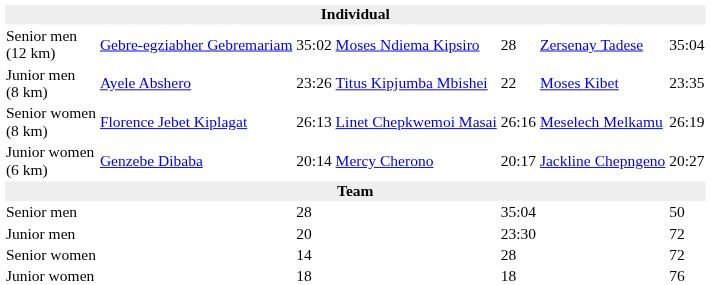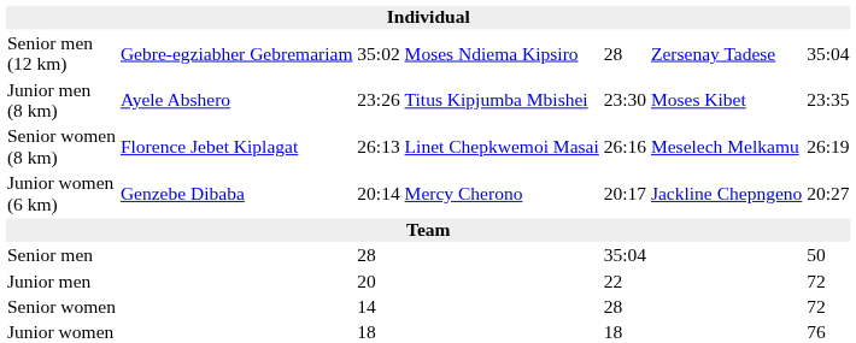 <table>
 <tr>
 <td colspan=7 bgcolor=#eeeeee style=text-align:center;><strong>Individual</strong></td>
 </tr>
 <tr>
 <td>Senior men<br>(12 km)</td>
 <td><a href='#'>Gebre-egziabher Gebremariam</a><br></td>
 <td>35:02</td>
 <td><a href='#'>Moses Ndiema Kipsiro</a><br></td>
 <td>28</td>
 <td><a href='#'>Zersenay Tadese</a><br></td>
 <td>35:04</td>
 </tr>
 <tr>
 <td>Junior men<br>(8 km)</td>
 <td><a href='#'>Ayele Abshero</a><br></td>
 <td>23:26</td>
 <td><a href='#'>Titus Kipjumba Mbishei</a><br></td>
-<td>22</td>
+<td>23:30</td>
 <td><a href='#'>Moses Kibet</a><br></td>
 <td>23:35</td>
 </tr>
 <tr>
 <td>Senior women<br>(8 km)</td>
 <td><a href='#'>Florence Jebet Kiplagat</a><br></td>
 <td>26:13</td>
 <td><a href='#'>Linet Chepkwemoi Masai</a><br></td>
 <td>26:16</td>
 <td><a href='#'>Meselech Melkamu</a><br></td>
 <td>26:19</td>
 </tr>
 <tr>
 <td>Junior women<br>(6 km)</td>
 <td><a href='#'>Genzebe Dibaba</a><br></td>
 <td>20:14</td>
 <td><a href='#'>Mercy Cherono</a><br></td>
 <td>20:17</td>
 <td><a href='#'>Jackline Chepngeno</a><br></td>
 <td>20:27</td>
 </tr>
 <tr>
 <td colspan=7 bgcolor=#eeeeee style=text-align:center;><strong>Team</strong></td>
 </tr>
 <tr>
 <td>Senior men</td>
 <td></td>
 <td>28</td>
 <td></td>
 <td>35:04</td>
 <td></td>
 <td>50</td>
 </tr>
 <tr>
 <td>Junior men</td>
 <td></td>
 <td>20</td>
 <td></td>
-<td>23:30</td>
+<td>22</td>
 <td></td>
 <td>72</td>
 </tr>
 <tr>
 <td>Senior women</td>
 <td></td>
 <td>14</td>
 <td></td>
 <td>28</td>
 <td></td>
 <td>72</td>
 </tr>
 <tr>
 <td>Junior women</td>
 <td></td>
 <td>18</td>
 <td></td>
 <td>18</td>
 <td></td>
 <td>76</td>
 </tr>
 </table>
